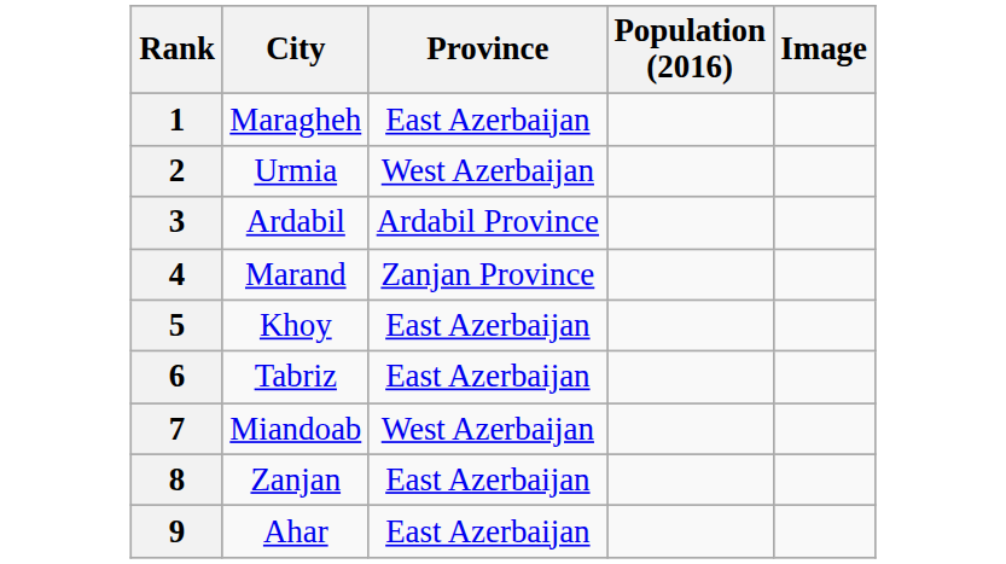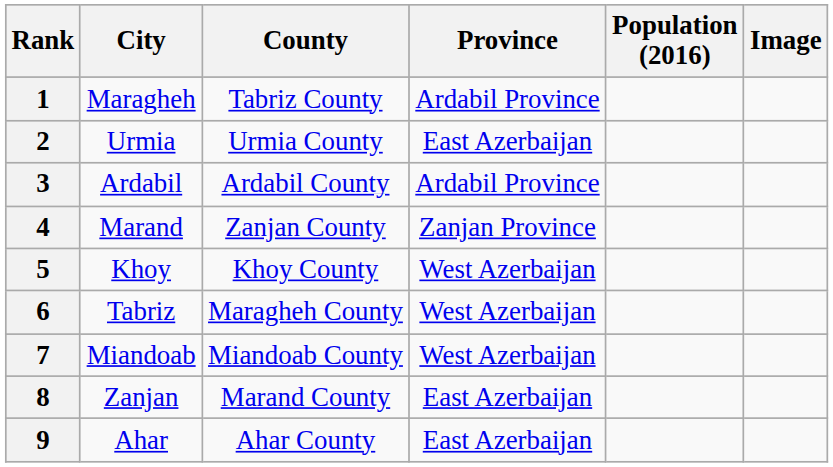 <table class="wikitable sortable"  style="margin:auto; text-align:center;">
 <tr>
 <th style="text-align:center; ">Rank</th>
 <th style="text-align:center; ">City</th>
+<th style="text-align:center; ">County</th>
 <th style="text-align:center; ">Province</th>
 <th style="text-align:center; ">Population<br>(2016)</th>
 <th style="text-align:center; " class="unsortable">Image</th>
 </tr>
 <tr>
 <th>1</th>
 <td><a href='#'>Maragheh</a></td>
-<td><a href='#'>East Azerbaijan</a></td>
+<td><a href='#'>Tabriz County</a></td>
+<td><a href='#'>Ardabil Province</a></td>
 <td></td>
 <td></td>
 </tr>
 <tr>
 <th>2</th>
 <td><a href='#'>Urmia</a></td>
-<td><a href='#'>West Azerbaijan</a></td>
+<td><a href='#'>Urmia County</a></td>
+<td><a href='#'>East Azerbaijan</a></td>
 <td></td>
 <td></td>
 </tr>
 <tr>
 <th>3</th>
 <td><a href='#'>Ardabil</a></td>
+<td><a href='#'>Ardabil County</a></td>
 <td><a href='#'>Ardabil Province</a></td>
 <td></td>
 <td></td>
 </tr>
 <tr>
 <th>4</th>
 <td><a href='#'>Marand</a></td>
+<td><a href='#'>Zanjan County</a></td>
 <td><a href='#'>Zanjan Province</a></td>
 <td></td>
 <td></td>
 </tr>
 <tr>
 <th>5</th>
 <td><a href='#'>Khoy</a></td>
-<td><a href='#'>East Azerbaijan</a></td>
+<td><a href='#'>Khoy County</a></td>
+<td><a href='#'>West Azerbaijan</a></td>
 <td></td>
 <td></td>
 </tr>
 <tr>
 <th>6</th>
 <td><a href='#'>Tabriz</a></td>
-<td><a href='#'>East Azerbaijan</a></td>
+<td><a href='#'>Maragheh County</a></td>
+<td><a href='#'>West Azerbaijan</a></td>
 <td></td>
 <td></td>
 </tr>
 <tr>
 <th>7</th>
 <td><a href='#'>Miandoab</a></td>
+<td><a href='#'>Miandoab County</a></td>
 <td><a href='#'>West Azerbaijan</a></td>
 <td></td>
 <td></td>
 </tr>
 <tr>
 <th>8</th>
 <td><a href='#'>Zanjan</a></td>
+<td><a href='#'>Marand County</a></td>
 <td><a href='#'>East Azerbaijan</a></td>
 <td></td>
 <td></td>
 </tr>
 <tr>
 <th>9</th>
 <td><a href='#'>Ahar</a></td>
+<td><a href='#'>Ahar County</a></td>
 <td><a href='#'>East Azerbaijan</a></td>
 <td></td>
 <td></td>
 </tr>
 </table>
